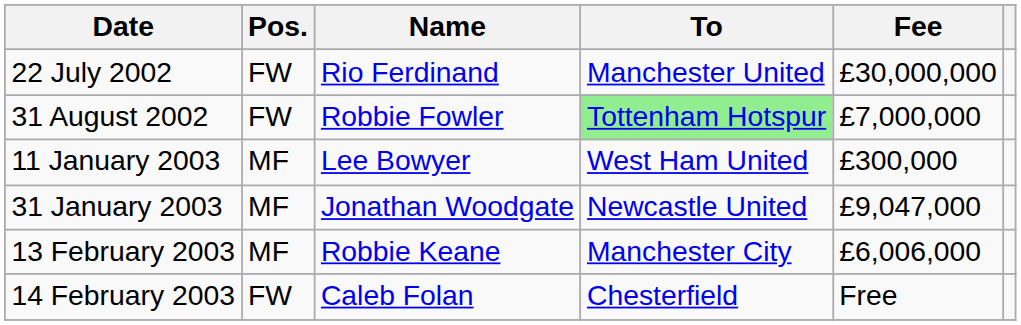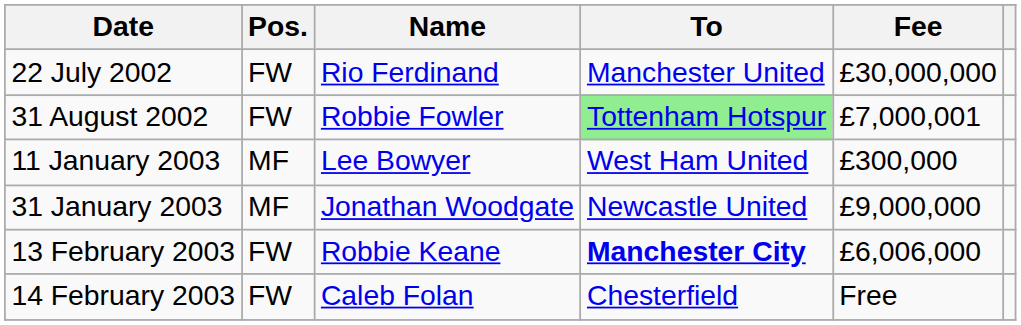 <table class="wikitable">
 <tr>
 <th>Date</th>
 <th>Pos.</th>
 <th>Name</th>
 <th>To</th>
 <th>Fee</th>
 <th></th>
 </tr>
 <tr>
 <td>22 July 2002</td>
 <td>FW</td>
 <td> <a href='#'>Rio Ferdinand</a></td>
 <td> <a href='#'>Manchester United</a></td>
 <td>£30,000,000</td>
 <td></td>
 </tr>
 <tr>
 <td>31 August 2002</td>
 <td>FW</td>
 <td> <a href='#'>Robbie Fowler</a></td>
 <td style="background: lightgreen;"> <a href='#'>Tottenham Hotspur</a></td>
-<td>£7,000,000</td>
+<td>£7,000,001</td>
 <td></td>
 </tr>
 <tr>
 <td>11 January 2003</td>
 <td>MF</td>
 <td> <a href='#'>Lee Bowyer</a></td>
 <td> <a href='#'>West Ham United</a></td>
 <td>£300,000</td>
 <td></td>
 </tr>
 <tr>
 <td>31 January 2003</td>
 <td>MF</td>
 <td> <a href='#'>Jonathan Woodgate</a></td>
 <td> <a href='#'>Newcastle United</a></td>
-<td>£9,047,000</td>
+<td>£9,000,000</td>
 <td></td>
 </tr>
 <tr>
 <td>13 February 2003</td>
-<td>MF</td>
+<td>FW</td>
 <td> <a href='#'>Robbie Keane</a></td>
-<td> <a href='#'>Manchester City</a></td>
+<td><strong> <a href='#'>Manchester City</a></strong></td>
 <td>£6,006,000</td>
 <td></td>
 </tr>
 <tr>
 <td>14 February 2003</td>
 <td>FW</td>
 <td> <a href='#'>Caleb Folan</a></td>
 <td> <a href='#'>Chesterfield</a></td>
 <td>Free</td>
 <td></td>
 </tr>
 </table>
